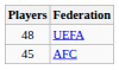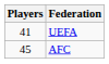 <table class="wikitable">
 <tr>
 <th>Players</th>
 <th>Federation</th>
 </tr>
 <tr>
-<td align="center">48</td>
+<td align="center">41</td>
 <td><a href='#'>UEFA</a></td>
 </tr>
 <tr>
 <td align="center">45</td>
 <td><a href='#'>AFC</a></td>
 </tr>
 </table>
